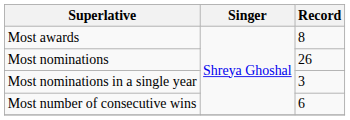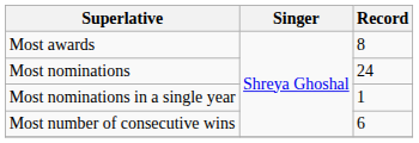 <table class="wikitable plainrowheaders">
 <tr>
 <th>Superlative</th>
 <th>Singer</th>
 <th>Record</th>
 </tr>
 <tr>
 <td>Most awards</td>
 <td rowspan="4"><a href='#'>Shreya Ghoshal</a></td>
 <td>8 </td>
 </tr>
 <tr>
 <td>Most nominations</td>
-<td>26</td>
+<td>24</td>
 </tr>
 <tr>
 <td>Most nominations in a single year</td>
-<td>3 </td>
+<td>1 </td>
 </tr>
 <tr>
 <td>Most number of consecutive wins</td>
 <td>6 </td>
 </tr>
 <tr>
 </tr>
 </table>
